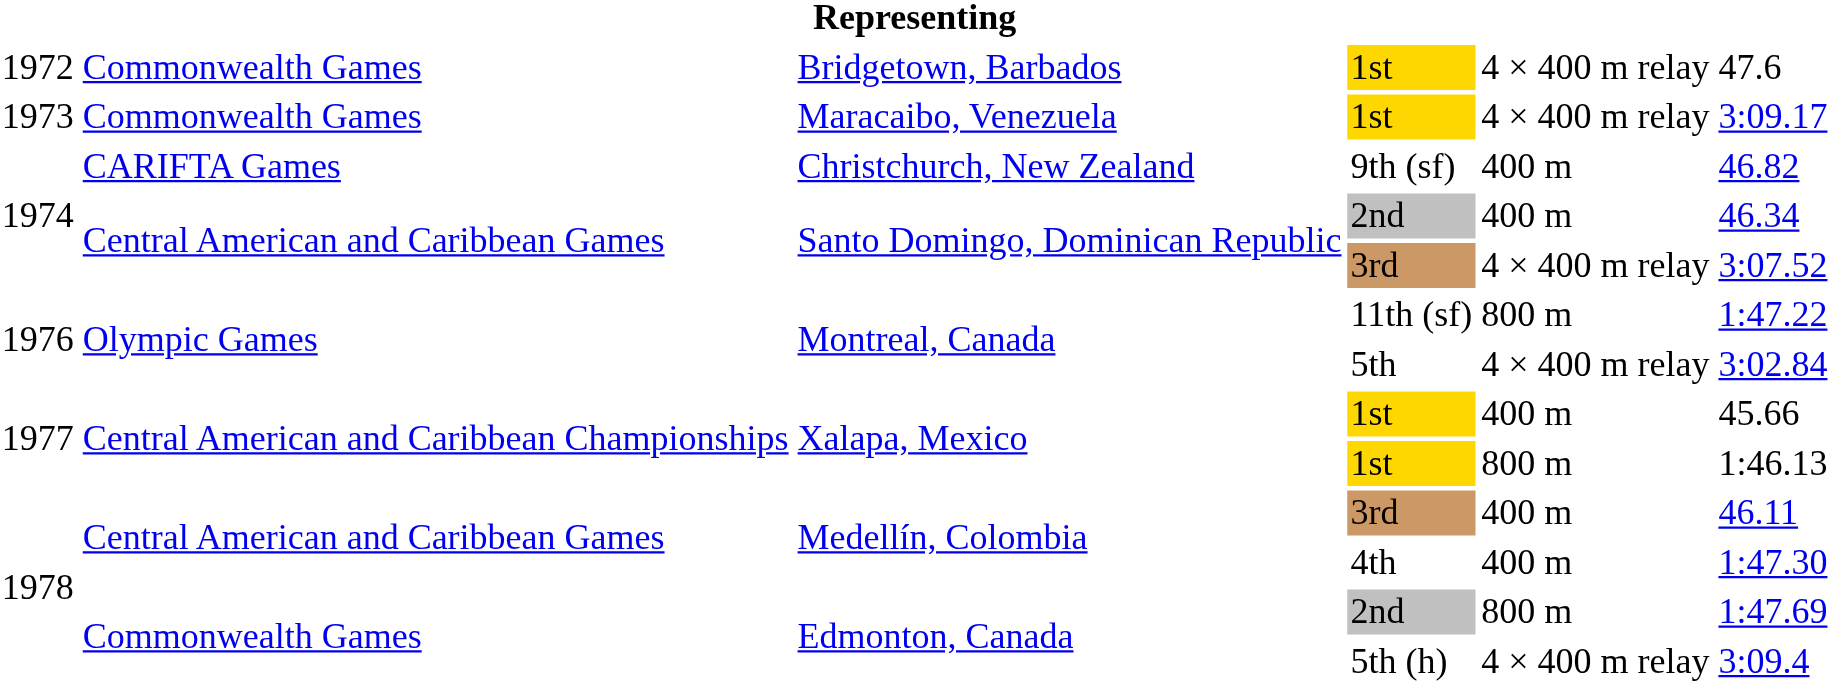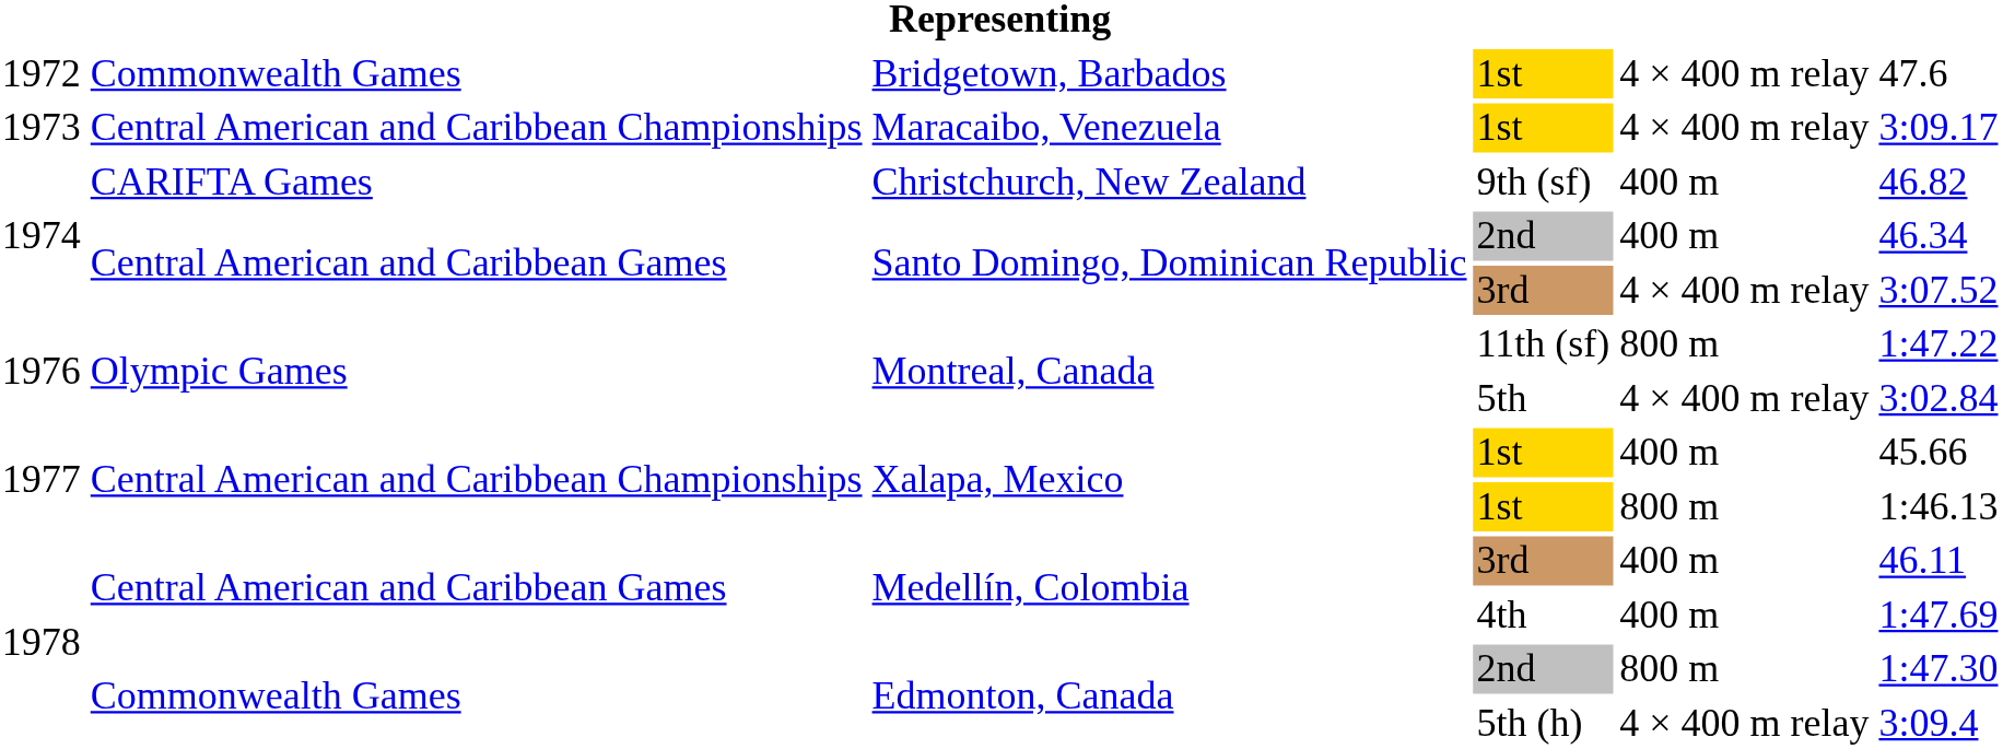 <table>
 <tr>
 <th colspan="6">Representing </th>
 </tr>
 <tr>
 <td>1972</td>
 <td><a href='#'>Commonwealth Games</a></td>
 <td><a href='#'>Bridgetown, Barbados</a></td>
 <td bgcolor=gold>1st</td>
 <td>4 × 400 m relay</td>
 <td>47.6</td>
 </tr>
 <tr>
 <td>1973</td>
-<td><a href='#'>Commonwealth Games</a></td>
+<td><a href='#'>Central American and Caribbean Championships</a></td>
 <td><a href='#'>Maracaibo, Venezuela</a></td>
 <td bgcolor=gold>1st</td>
 <td>4 × 400 m relay</td>
 <td><a href='#'>3:09.17</a></td>
 </tr>
 <tr>
 <td rowspan=3>1974</td>
 <td><a href='#'>CARIFTA Games</a></td>
 <td><a href='#'>Christchurch, New Zealand</a></td>
 <td>9th (sf)</td>
 <td>400 m</td>
 <td><a href='#'>46.82</a></td>
 </tr>
 <tr>
 <td rowspan=2><a href='#'>Central American and Caribbean Games</a></td>
 <td rowspan=2><a href='#'>Santo Domingo, Dominican Republic</a></td>
 <td bgcolor=silver>2nd</td>
 <td>400 m</td>
 <td><a href='#'>46.34</a></td>
 </tr>
 <tr>
 <td bgcolor=cc9966>3rd</td>
 <td>4 × 400 m relay</td>
 <td><a href='#'>3:07.52</a></td>
 </tr>
 <tr>
 <td rowspan=2>1976</td>
 <td rowspan=2><a href='#'>Olympic Games</a></td>
 <td rowspan=2><a href='#'>Montreal, Canada</a></td>
 <td>11th (sf)</td>
 <td>800 m</td>
 <td><a href='#'>1:47.22</a></td>
 </tr>
 <tr>
 <td>5th</td>
 <td>4 × 400 m relay</td>
 <td><a href='#'>3:02.84</a></td>
 </tr>
 <tr>
 <td rowspan=2>1977</td>
 <td rowspan=2><a href='#'>Central American and Caribbean Championships</a></td>
 <td rowspan=2><a href='#'>Xalapa, Mexico</a></td>
 <td bgcolor=gold>1st</td>
 <td>400 m</td>
 <td>45.66</td>
 </tr>
 <tr>
 <td bgcolor=gold>1st</td>
 <td>800 m</td>
 <td>1:46.13</td>
 </tr>
 <tr>
 <td rowspan=4>1978</td>
 <td rowspan=2><a href='#'>Central American and Caribbean Games</a></td>
 <td rowspan=2><a href='#'>Medellín, Colombia</a></td>
 <td bgcolor=cc9966>3rd</td>
 <td>400 m</td>
 <td><a href='#'>46.11</a></td>
 </tr>
 <tr>
 <td>4th</td>
 <td>400 m</td>
-<td><a href='#'>1:47.30</a></td>
+<td><a href='#'>1:47.69</a></td>
 </tr>
 <tr>
 <td rowspan=2><a href='#'>Commonwealth Games</a></td>
 <td rowspan=2><a href='#'>Edmonton, Canada</a></td>
 <td bgcolor=silver>2nd</td>
 <td>800 m</td>
-<td><a href='#'>1:47.69</a></td>
+<td><a href='#'>1:47.30</a></td>
 </tr>
 <tr>
 <td>5th (h)</td>
 <td>4 × 400 m relay</td>
 <td><a href='#'>3:09.4</a></td>
 </tr>
 </table>
